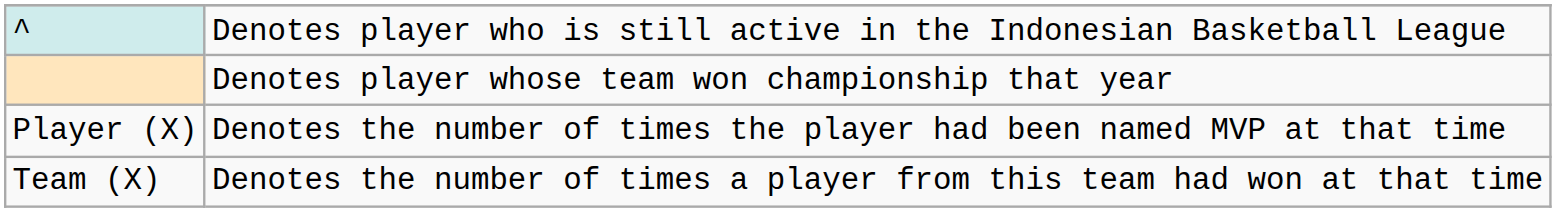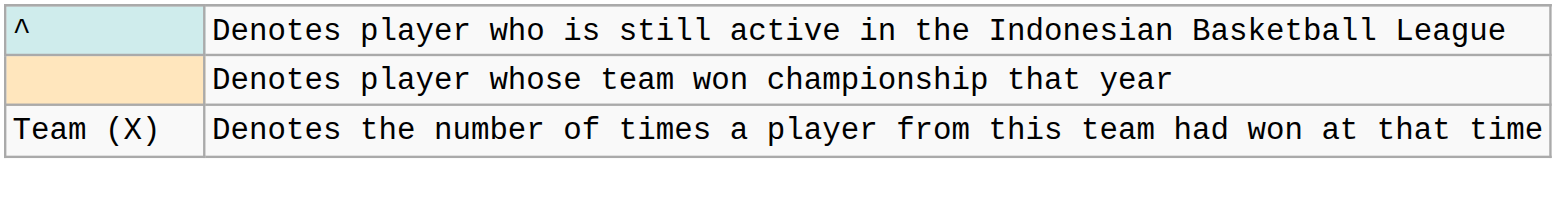 <table class="wikitable">
 <tr>
 </tr>
 <tr>
 <td style="background-color:#CFECEC; border:1px solid #aaaaaa; width:6em">^</td>
 <td>Denotes player who is still active in the Indonesian Basketball League</td>
 </tr>
 <tr>
 <td style="background-color:#FFE6BD; border:1px solid #aaaaaa; width:6em"></td>
 <td>Denotes player whose team won championship that year</td>
 </tr>
 <tr>
-<td>Player (X)</td>
-<td>Denotes the number of times the player had been named MVP at that time</td>
-</tr>
-<tr>
 <td>Team (X)</td>
 <td>Denotes the number of times a player from this team had won at that time</td>
 </tr>
 </table>
